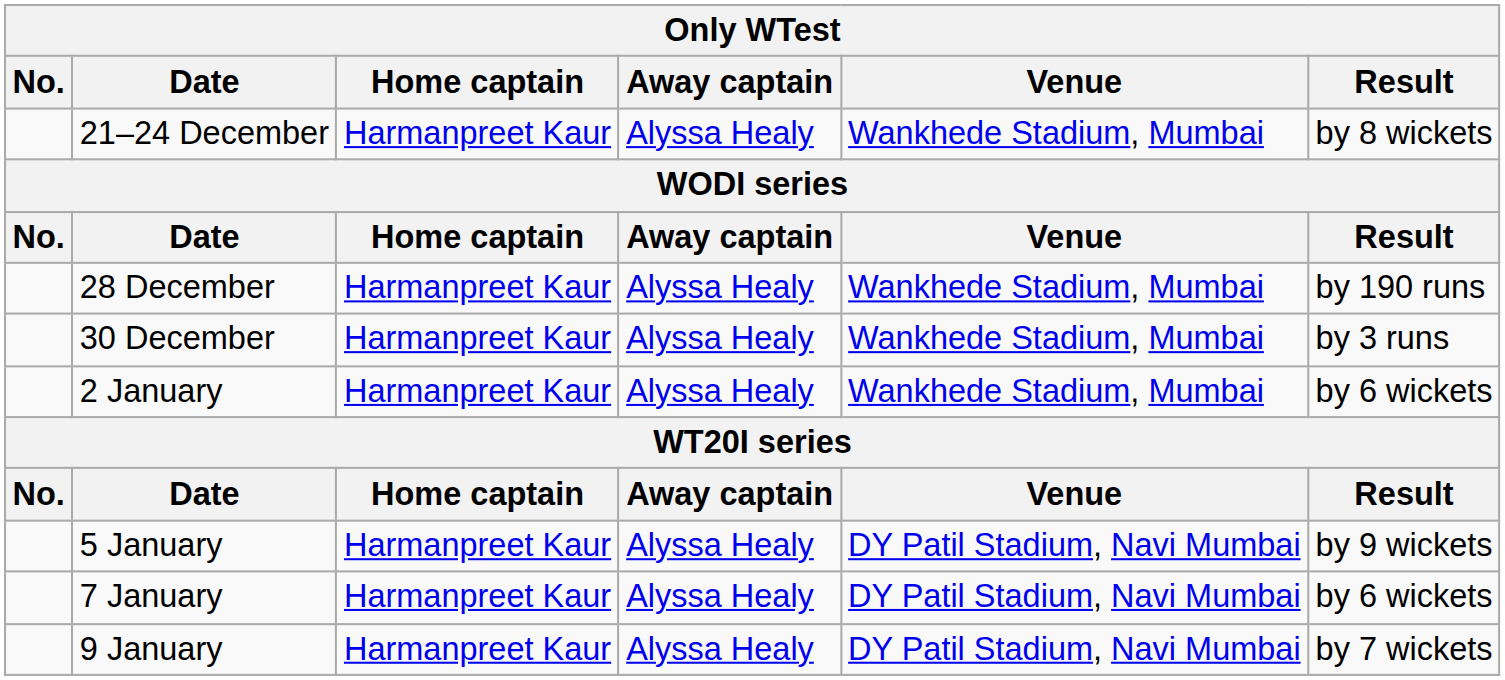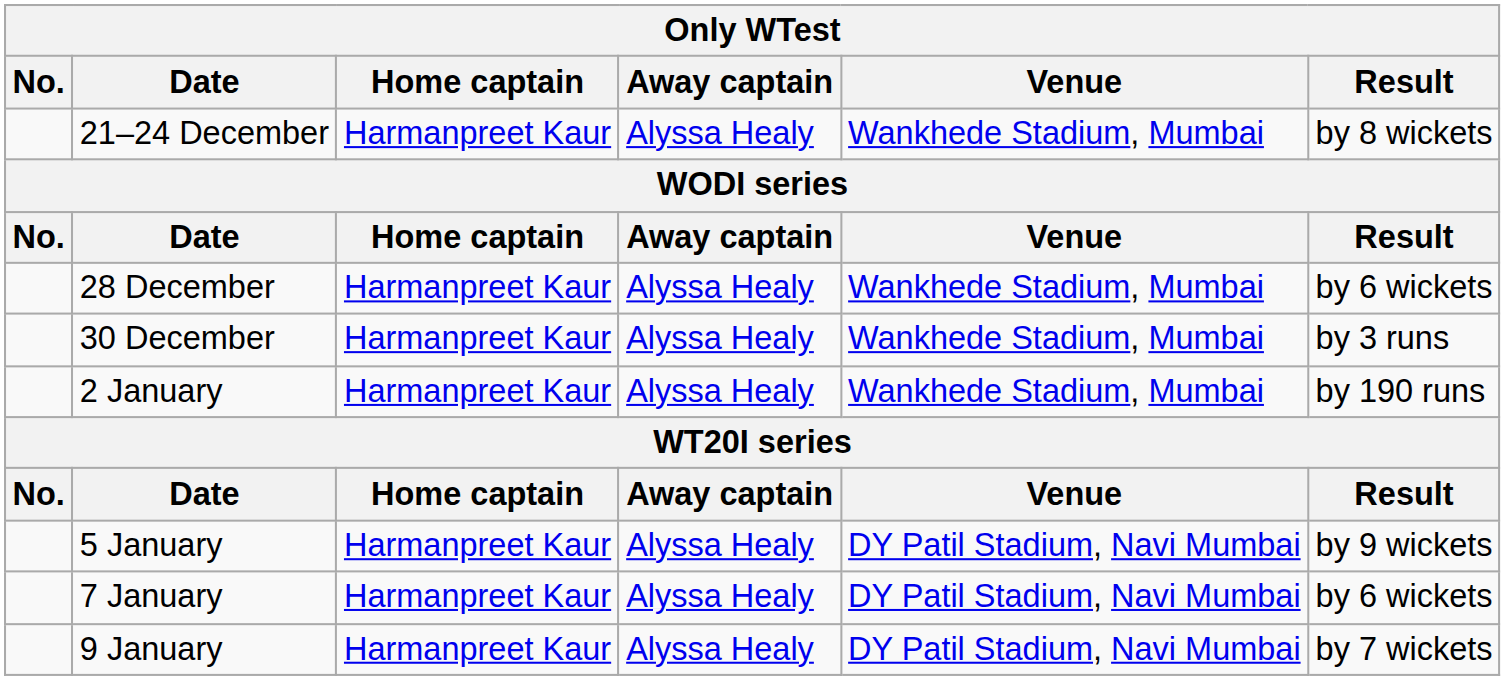 <table class="wikitable">
 <tr>
 <th colspan="9">Only WTest</th>
 </tr>
 <tr>
 <th>No.</th>
 <th>Date</th>
 <th>Home captain</th>
 <th>Away captain</th>
 <th>Venue</th>
 <th>Result</th>
 </tr>
 <tr>
 <td></td>
 <td>21–24 December</td>
 <td><a href='#'>Harmanpreet Kaur</a></td>
 <td><a href='#'>Alyssa Healy</a></td>
 <td><a href='#'>Wankhede Stadium</a>, <a href='#'>Mumbai</a></td>
 <td> by 8 wickets</td>
 </tr>
 <tr>
 <th colspan="9">WODI series</th>
 </tr>
 <tr>
 <th>No.</th>
 <th>Date</th>
 <th>Home captain</th>
 <th>Away captain</th>
 <th>Venue</th>
 <th>Result</th>
 </tr>
 <tr>
 <td></td>
 <td>28 December</td>
 <td><a href='#'>Harmanpreet Kaur</a></td>
 <td><a href='#'>Alyssa Healy</a></td>
 <td><a href='#'>Wankhede Stadium</a>, <a href='#'>Mumbai</a></td>
-<td> by 190 runs</td>
+<td> by 6 wickets</td>
 </tr>
 <tr>
 <td></td>
 <td>30 December</td>
 <td><a href='#'>Harmanpreet Kaur</a></td>
 <td><a href='#'>Alyssa Healy</a></td>
 <td><a href='#'>Wankhede Stadium</a>, <a href='#'>Mumbai</a></td>
 <td> by 3 runs</td>
 </tr>
 <tr>
 <td></td>
 <td>2 January</td>
 <td><a href='#'>Harmanpreet Kaur</a></td>
 <td><a href='#'>Alyssa Healy</a></td>
 <td><a href='#'>Wankhede Stadium</a>, <a href='#'>Mumbai</a></td>
-<td> by 6 wickets</td>
+<td> by 190 runs</td>
 </tr>
 <tr>
 <th colspan="9">WT20I series</th>
 </tr>
 <tr>
 <th>No.</th>
 <th>Date</th>
 <th>Home captain</th>
 <th>Away captain</th>
 <th>Venue</th>
 <th>Result</th>
 </tr>
 <tr>
 <td></td>
 <td>5 January</td>
 <td><a href='#'>Harmanpreet Kaur</a></td>
 <td><a href='#'>Alyssa Healy</a></td>
 <td><a href='#'>DY Patil Stadium</a>, <a href='#'>Navi Mumbai</a></td>
 <td> by 9 wickets</td>
 </tr>
 <tr>
 <td></td>
 <td>7 January</td>
 <td><a href='#'>Harmanpreet Kaur</a></td>
 <td><a href='#'>Alyssa Healy</a></td>
 <td><a href='#'>DY Patil Stadium</a>, <a href='#'>Navi Mumbai</a></td>
 <td> by 6 wickets</td>
 </tr>
 <tr>
 <td></td>
 <td>9 January</td>
 <td><a href='#'>Harmanpreet Kaur</a></td>
 <td><a href='#'>Alyssa Healy</a></td>
 <td><a href='#'>DY Patil Stadium</a>, <a href='#'>Navi Mumbai</a></td>
 <td> by 7 wickets</td>
 </tr>
 </table>
